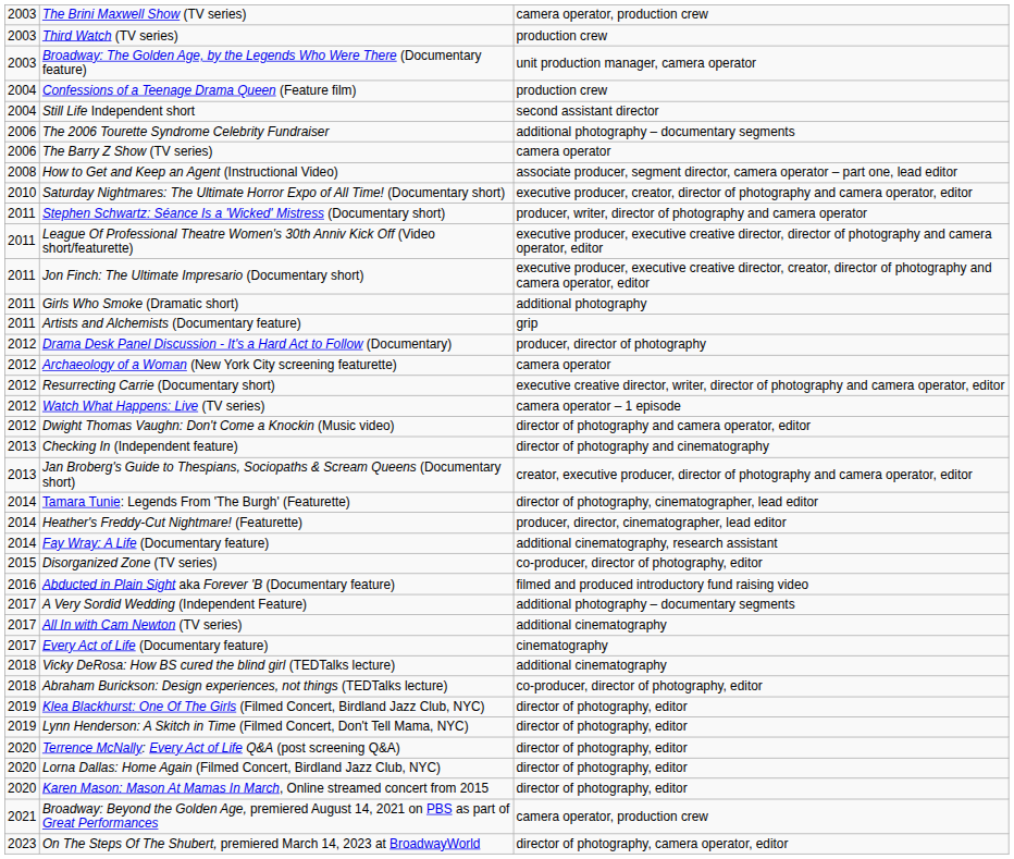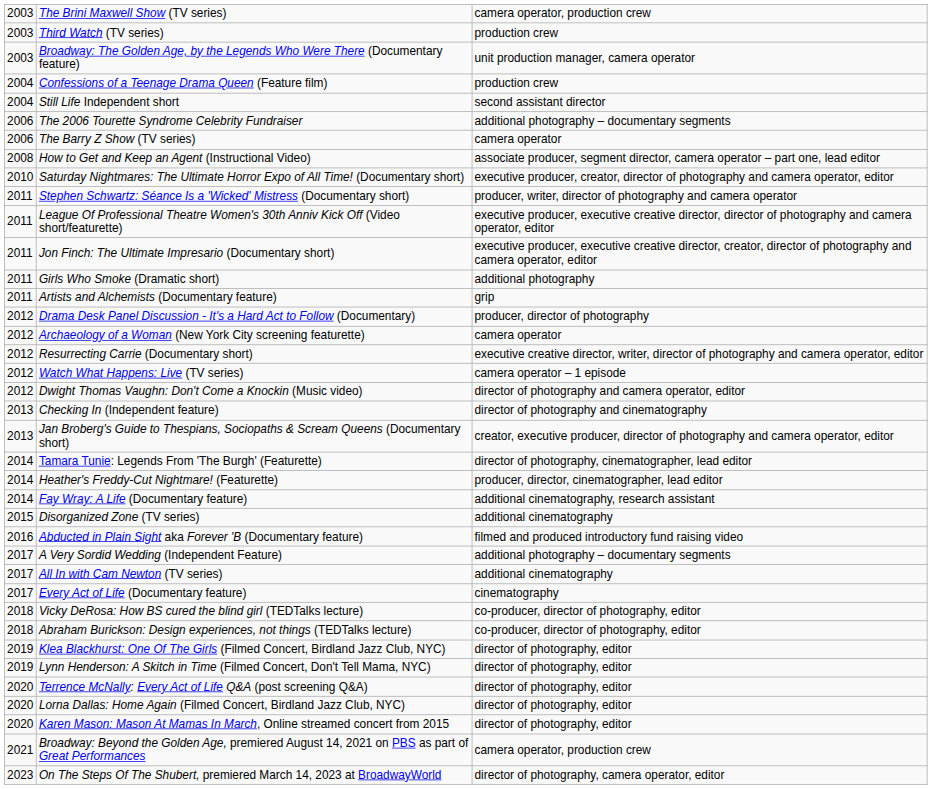 <table class="wikitable">
 <tr>
 <td>2003</td>
 <td><a href='#'><em>The Brini Maxwell Show</em></a>  (TV series)</td>
 <td>camera operator, production crew</td>
 </tr>
 <tr>
 <td>2003</td>
 <td><em><a href='#'>Third Watch</a></em> (TV series)</td>
 <td>production crew</td>
 </tr>
 <tr>
 <td>2003</td>
 <td><em><a href='#'>Broadway: The Golden Age, by the Legends Who Were There</a></em> (Documentary feature)</td>
 <td>unit production manager, camera operator</td>
 </tr>
 <tr>
 <td>2004</td>
 <td><em><a href='#'>Confessions of a Teenage Drama Queen</a></em> (Feature film)</td>
 <td>production crew</td>
 </tr>
 <tr>
 <td>2004</td>
 <td><em>Still Life</em> Independent short</td>
 <td>second assistant director</td>
 </tr>
 <tr>
 <td>2006</td>
 <td><em>The 2006 Tourette Syndrome Celebrity Fundraiser</em></td>
 <td>additional photography – documentary segments</td>
 </tr>
 <tr>
 <td>2006</td>
 <td><em>The Barry Z Show</em> (TV series)</td>
 <td>camera operator</td>
 </tr>
 <tr>
 <td>2008</td>
 <td><em>How to Get and Keep an Agent</em> (Instructional Video)</td>
 <td>associate producer, segment director, camera operator – part one, lead editor</td>
 </tr>
 <tr>
 <td>2010</td>
 <td><em>Saturday Nightmares: The Ultimate Horror Expo of All Time!</em> (Documentary short)</td>
 <td>executive producer, creator, director of photography and camera operator, editor</td>
 </tr>
 <tr>
 <td>2011</td>
 <td><em><a href='#'>Stephen Schwartz: Séance Is a 'Wicked' Mistress</a></em> (Documentary short)</td>
 <td>producer, writer, director of photography and camera operator</td>
 </tr>
 <tr>
 <td>2011</td>
 <td><em>League Of Professional Theatre Women's 30th Anniv Kick Off</em> (Video short/featurette)</td>
 <td>executive producer, executive creative director, director of photography and camera operator, editor</td>
 </tr>
 <tr>
 <td>2011</td>
 <td><em>Jon Finch: The Ultimate Impresario</em> (Documentary short)</td>
 <td>executive producer, executive creative director, creator, director of photography and camera operator, editor</td>
 </tr>
 <tr>
 <td>2011</td>
 <td><em>Girls Who Smoke</em> (Dramatic short)</td>
 <td>additional photography</td>
 </tr>
 <tr>
 <td>2011</td>
 <td><em>Artists and Alchemists</em> (Documentary feature)</td>
 <td>grip</td>
 </tr>
 <tr>
 <td>2012</td>
 <td><em><a href='#'>Drama Desk Panel Discussion - It's a Hard Act to Follow</a></em> (Documentary)</td>
 <td>producer, director of photography</td>
 </tr>
 <tr>
 <td>2012</td>
 <td><em><a href='#'>Archaeology of a Woman</a></em> (New York City screening featurette)</td>
 <td>camera operator</td>
 </tr>
 <tr>
 <td>2012</td>
 <td><em>Resurrecting Carrie</em> (Documentary short)</td>
 <td>executive creative director, writer, director of photography and camera operator, editor</td>
 </tr>
 <tr>
 <td>2012</td>
 <td><em><a href='#'>Watch What Happens: Live</a></em> (TV series)</td>
 <td>camera operator – 1 episode</td>
 </tr>
 <tr>
 <td>2012</td>
 <td><em>Dwight Thomas Vaughn: Don't Come a Knockin</em> (Music video)</td>
 <td>director of photography and camera operator, editor</td>
 </tr>
 <tr>
 <td>2013</td>
 <td><em>Checking In</em> (Independent feature)</td>
 <td>director of photography and cinematography</td>
 </tr>
 <tr>
 <td>2013</td>
 <td><em>Jan Broberg's Guide to Thespians, Sociopaths & Scream Queens</em> (Documentary short)</td>
 <td>creator, executive producer, director of photography and camera operator, editor</td>
 </tr>
 <tr>
 <td>2014</td>
 <td><a href='#'>Tamara Tunie</a>: Legends From 'The Burgh' (Featurette)</td>
 <td>director of photography, cinematographer, lead editor</td>
 </tr>
 <tr>
 <td>2014</td>
 <td><em>Heather's Freddy-Cut Nightmare!</em> (Featurette)</td>
 <td>producer, director, cinematographer, lead editor</td>
 </tr>
 <tr>
 <td>2014</td>
 <td><a href='#'><em>Fay Wray: A Life</em></a> (Documentary feature)</td>
 <td>additional cinematography, research assistant</td>
 </tr>
 <tr>
 <td>2015</td>
 <td><em>Disorganized Zone</em> (TV series)</td>
-<td>co-producer, director of photography, editor</td>
+<td>additional cinematography</td>
 </tr>
 <tr>
 <td>2016</td>
 <td><em><a href='#'>Abducted in Plain Sight</a></em> aka <em>Forever 'B</em> (Documentary feature)</td>
 <td>filmed and produced introductory fund raising video</td>
 </tr>
 <tr>
 <td>2017</td>
 <td><em>A Very Sordid Wedding</em> (Independent Feature)</td>
 <td>additional photography – documentary segments</td>
 </tr>
 <tr>
 <td>2017</td>
 <td><em><a href='#'>All In with Cam Newton</a></em> (TV series)</td>
 <td>additional cinematography</td>
 </tr>
 <tr>
 <td>2017</td>
 <td><em><a href='#'>Every Act of Life</a></em> (Documentary feature)</td>
 <td>cinematography</td>
 </tr>
 <tr>
 <td>2018</td>
 <td><em>Vicky DeRosa: How BS cured the blind girl</em> (TEDTalks lecture)</td>
-<td>additional cinematography</td>
+<td>co-producer, director of photography, editor</td>
 </tr>
 <tr>
 <td>2018</td>
 <td><em>Abraham Burickson: Design experiences, not things</em> (TEDTalks lecture)</td>
 <td>co-producer, director of photography, editor</td>
 </tr>
 <tr>
 <td>2019</td>
 <td><em><a href='#'>Klea Blackhurst: One Of The Girls</a></em> (Filmed Concert, Birdland Jazz Club, NYC)</td>
 <td>director of photography, editor</td>
 </tr>
 <tr>
 <td>2019</td>
 <td><em>Lynn Henderson: A Skitch in Time</em> (Filmed Concert, Don't Tell Mama, NYC)</td>
 <td>director of photography, editor</td>
 </tr>
 <tr>
 <td>2020</td>
 <td><em><a href='#'>Terrence McNally</a>: <a href='#'>Every Act of Life</a> Q&A</em> (post screening Q&A)</td>
 <td>director of photography, editor</td>
 </tr>
 <tr>
 <td>2020</td>
 <td><em>Lorna Dallas: Home Again</em> (Filmed Concert, Birdland Jazz Club, NYC)</td>
 <td>director of photography, editor</td>
 </tr>
 <tr>
 <td>2020</td>
 <td><em><a href='#'>Karen Mason: Mason At Mamas In March</a></em>, Online streamed concert from 2015</td>
 <td>director of photography, editor</td>
 </tr>
 <tr>
 <td>2021</td>
 <td><em>Broadway: Beyond the Golden Age,</em> premiered August 14, 2021 on <a href='#'>PBS</a> as part of <em><a href='#'>Great Performances</a></em></td>
 <td>camera operator, production crew</td>
 </tr>
 <tr>
 <td>2023</td>
 <td><em>On The Steps Of The Shubert,</em> premiered March 14, 2023 at <a href='#'>BroadwayWorld</a></td>
 <td>director of photography, camera operator, editor</td>
 </tr>
 </table>
